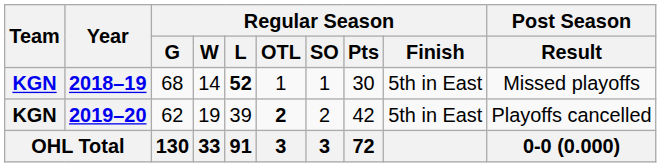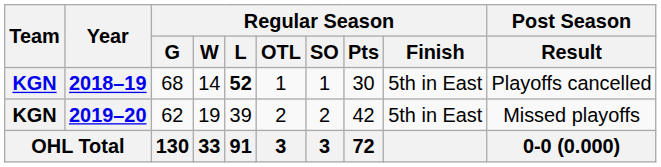 <table class="wikitable" style="font-size: 95%; text-align:center;">
 <tr>
 <th rowspan="2">Team</th>
 <th rowspan="2">Year</th>
 <th colspan="7">Regular Season</th>
 <th colspan="1">Post Season</th>
 </tr>
 <tr>
 <th>G</th>
 <th>W</th>
 <th>L</th>
 <th>OTL</th>
 <th>SO</th>
 <th>Pts</th>
 <th>Finish</th>
 <th>Result</th>
 </tr>
 <tr>
 <th><a href='#'>KGN</a></th>
 <th><a href='#'>2018–19</a></th>
 <td>68</td>
 <td>14</td>
 <td><strong>52</strong></td>
 <td>1</td>
 <td>1</td>
 <td>30</td>
 <td>5th in East</td>
-<td>Missed playoffs</td>
+<td>Playoffs cancelled</td>
 </tr>
 <tr>
 <th>KGN</th>
 <th><a href='#'>2019–20</a></th>
 <td>62</td>
 <td>19</td>
 <td>39</td>
-<td><strong>2</strong></td>
+<td>2</td>
 <td>2</td>
 <td>42</td>
 <td>5th in East</td>
-<td>Playoffs cancelled</td>
+<td>Missed playoffs</td>
 </tr>
 <tr>
 <th colspan="2">OHL Total</th>
 <th>130</th>
 <th>33</th>
 <th>91</th>
 <th>3</th>
 <th>3</th>
 <th>72</th>
 <th></th>
 <th>0-0 (0.000)</th>
 </tr>
 </table>
